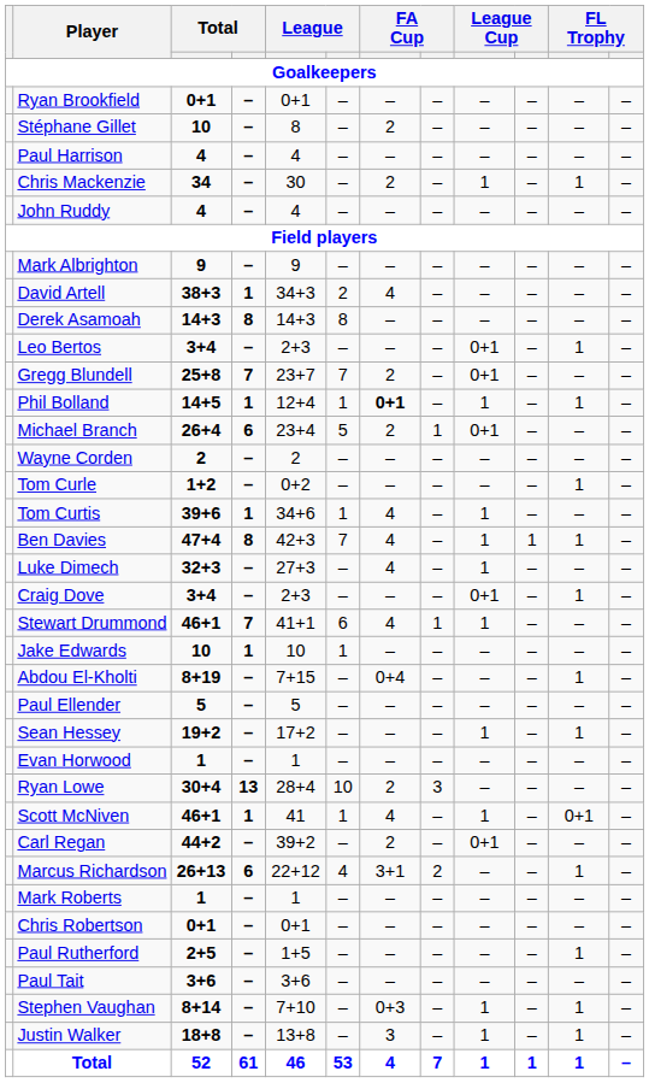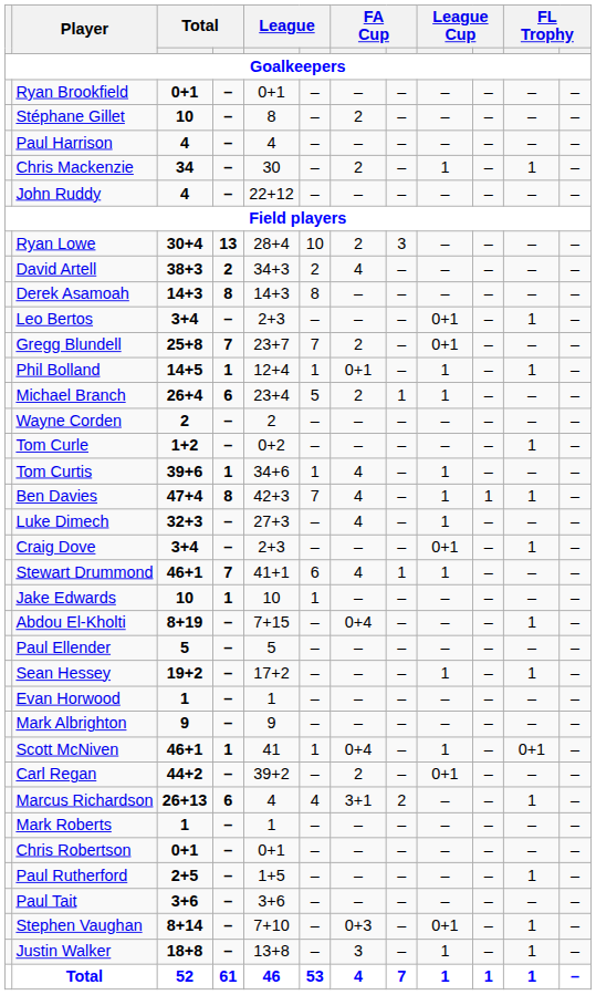 <table class="wikitable"  style="text-align:center;">
 <tr>
 <th rowspan="2" style="font-size:80%;"></th>
 <th rowspan="2">Player</th>
 <th colspan="2">Total</th>
 <th colspan="2"><a href='#'>League</a></th>
 <th colspan="2"><a href='#'>FA<br>Cup</a></th>
 <th colspan="2"><a href='#'>League<br>Cup</a></th>
 <th colspan="2"><a href='#'>FL<br>Trophy</a></th>
 </tr>
 <tr>
 <th style="width: 50px; font-size:80%;"></th>
 <th style="width: 25px; font-size:80%;"></th>
 <th style="width: 50px; font-size:80%;"></th>
 <th style="width: 25px; font-size:80%;"></th>
 <th style="width: 50px; font-size:80%;"></th>
 <th style="width: 25px; font-size:80%;"></th>
 <th style="width: 50px; font-size:80%;"></th>
 <th style="width: 25px; font-size:80%;"></th>
 <th style="width: 50px; font-size:80%;"></th>
 <th style="width: 25px; font-size:80%;"></th>
 </tr>
 <tr>
 <td colspan="12" style="background:white; color:blue; text-align:center;"><strong>Goalkeepers</strong></td>
 </tr>
 <tr>
 <td></td>
 <td align="left"><a href='#'>Ryan Brookfield</a></td>
 <td><strong>0+1</strong></td>
 <td><strong>–</strong></td>
 <td>0+1</td>
 <td>–</td>
 <td>–</td>
 <td>–</td>
 <td>–</td>
 <td>–</td>
 <td>–</td>
 <td>–</td>
 </tr>
 <tr>
 <td></td>
 <td align="left"><a href='#'>Stéphane Gillet</a></td>
 <td><strong>10</strong></td>
 <td><strong>–</strong></td>
 <td>8</td>
 <td>–</td>
 <td>2</td>
 <td>–</td>
 <td>–</td>
 <td>–</td>
 <td>–</td>
 <td>–</td>
 </tr>
 <tr>
 <td></td>
 <td align="left"><a href='#'>Paul Harrison</a></td>
 <td><strong>4</strong></td>
 <td><strong>–</strong></td>
 <td>4</td>
 <td>–</td>
 <td>–</td>
 <td>–</td>
 <td>–</td>
 <td>–</td>
 <td>–</td>
 <td>–</td>
 </tr>
 <tr>
 <td></td>
 <td align="left"><a href='#'>Chris Mackenzie</a></td>
 <td><strong>34</strong></td>
 <td><strong>–</strong></td>
 <td>30</td>
 <td>–</td>
 <td>2</td>
 <td>–</td>
 <td>1</td>
 <td>–</td>
 <td>1</td>
 <td>–</td>
 </tr>
 <tr>
 <td></td>
 <td align="left"><a href='#'>John Ruddy</a></td>
 <td><strong>4</strong></td>
 <td><strong>–</strong></td>
-<td>4</td>
+<td>22+12</td>
 <td>–</td>
 <td>–</td>
 <td>–</td>
 <td>–</td>
 <td>–</td>
 <td>–</td>
 <td>–</td>
 </tr>
 <tr>
 <td colspan="12" style="background:white; color:blue; text-align:center;"><strong>Field players</strong></td>
 </tr>
 <tr>
 <td></td>
-<td align="left"><a href='#'>Mark Albrighton</a></td>
-<td><strong>9</strong></td>
-<td><strong>–</strong></td>
-<td>9</td>
-<td>–</td>
-<td>–</td>
-<td>–</td>
+<td align="left"><a href='#'>Ryan Lowe</a></td>
+<td><strong>30+4</strong></td>
+<td><strong>13</strong></td>
+<td>28+4</td>
+<td>10</td>
+<td>2</td>
+<td>3</td>
 <td>–</td>
 <td>–</td>
 <td>–</td>
 <td>–</td>
 </tr>
 <tr>
 <td></td>
 <td align="left"><a href='#'>David Artell</a></td>
 <td><strong>38+3</strong></td>
-<td><strong>1</strong></td>
+<td><strong>2</strong></td>
 <td>34+3</td>
 <td>2</td>
 <td>4</td>
 <td>–</td>
 <td>–</td>
 <td>–</td>
 <td>–</td>
 <td>–</td>
 </tr>
 <tr>
 <td></td>
 <td align="left"><a href='#'>Derek Asamoah</a></td>
 <td><strong>14+3</strong></td>
 <td><strong>8</strong></td>
 <td>14+3</td>
 <td>8</td>
 <td>–</td>
 <td>–</td>
 <td>–</td>
 <td>–</td>
 <td>–</td>
 <td>–</td>
 </tr>
 <tr>
 <td></td>
 <td align="left"><a href='#'>Leo Bertos</a></td>
 <td><strong>3+4</strong></td>
 <td><strong>–</strong></td>
 <td>2+3</td>
 <td>–</td>
 <td>–</td>
 <td>–</td>
 <td>0+1</td>
 <td>–</td>
 <td>1</td>
 <td>–</td>
 </tr>
 <tr>
 <td></td>
 <td align="left"><a href='#'>Gregg Blundell</a></td>
 <td><strong>25+8</strong></td>
 <td><strong>7</strong></td>
 <td>23+7</td>
 <td>7</td>
 <td>2</td>
 <td>–</td>
 <td>0+1</td>
 <td>–</td>
 <td>–</td>
 <td>–</td>
 </tr>
 <tr>
 <td></td>
 <td align="left"><a href='#'>Phil Bolland</a></td>
 <td><strong>14+5</strong></td>
 <td><strong>1</strong></td>
 <td>12+4</td>
 <td>1</td>
-<td><strong>0+1</strong></td>
+<td>0+1</td>
 <td>–</td>
 <td>1</td>
 <td>–</td>
 <td>1</td>
 <td>–</td>
 </tr>
 <tr>
 <td></td>
 <td align="left"><a href='#'>Michael Branch</a></td>
 <td><strong>26+4</strong></td>
 <td><strong>6</strong></td>
 <td>23+4</td>
 <td>5</td>
 <td>2</td>
 <td>1</td>
-<td>0+1</td>
+<td>1</td>
 <td>–</td>
 <td>–</td>
 <td>–</td>
 </tr>
 <tr>
 <td></td>
 <td align="left"><a href='#'>Wayne Corden</a></td>
 <td><strong>2</strong></td>
 <td><strong>–</strong></td>
 <td>2</td>
 <td>–</td>
 <td>–</td>
 <td>–</td>
 <td>–</td>
 <td>–</td>
 <td>–</td>
 <td>–</td>
 </tr>
 <tr>
 <td></td>
 <td align="left"><a href='#'>Tom Curle</a></td>
 <td><strong>1+2</strong></td>
 <td><strong>–</strong></td>
 <td>0+2</td>
 <td>–</td>
 <td>–</td>
 <td>–</td>
 <td>–</td>
 <td>–</td>
 <td>1</td>
 <td>–</td>
 </tr>
 <tr>
 <td></td>
 <td align="left"><a href='#'>Tom Curtis</a></td>
 <td><strong>39+6</strong></td>
 <td><strong>1</strong></td>
 <td>34+6</td>
 <td>1</td>
 <td>4</td>
 <td>–</td>
 <td>1</td>
 <td>–</td>
 <td>–</td>
 <td>–</td>
 </tr>
 <tr>
 <td></td>
 <td align="left"><a href='#'>Ben Davies</a></td>
 <td><strong>47+4</strong></td>
 <td><strong>8</strong></td>
 <td>42+3</td>
 <td>7</td>
 <td>4</td>
 <td>–</td>
 <td>1</td>
 <td>1</td>
 <td>1</td>
 <td>–</td>
 </tr>
 <tr>
 <td></td>
 <td align="left"><a href='#'>Luke Dimech</a></td>
 <td><strong>32+3</strong></td>
 <td><strong>–</strong></td>
 <td>27+3</td>
 <td>–</td>
 <td>4</td>
 <td>–</td>
 <td>1</td>
 <td>–</td>
 <td>–</td>
 <td>–</td>
 </tr>
 <tr>
 <td></td>
 <td align="left"><a href='#'>Craig Dove</a></td>
 <td><strong>3+4</strong></td>
 <td><strong> – </strong></td>
 <td>2+3</td>
 <td>–</td>
 <td>–</td>
 <td>–</td>
 <td>0+1</td>
 <td>–</td>
 <td>1</td>
 <td>–</td>
 </tr>
 <tr>
 <td></td>
 <td align="left"><a href='#'>Stewart Drummond</a></td>
 <td><strong>46+1</strong></td>
 <td><strong>7</strong></td>
 <td>41+1</td>
 <td>6</td>
 <td>4</td>
 <td>1</td>
 <td>1</td>
 <td>–</td>
 <td>–</td>
 <td>–</td>
 </tr>
 <tr>
 <td></td>
 <td align="left"><a href='#'>Jake Edwards</a></td>
 <td><strong>10</strong></td>
 <td><strong>1</strong></td>
 <td>10</td>
 <td>1</td>
 <td>–</td>
 <td>–</td>
 <td>–</td>
 <td>–</td>
 <td>–</td>
 <td>–</td>
 </tr>
 <tr>
 <td></td>
 <td align="left"><a href='#'>Abdou El-Kholti</a></td>
 <td><strong>8+19</strong></td>
 <td><strong>–</strong></td>
 <td>7+15</td>
 <td>–</td>
 <td>0+4</td>
 <td>–</td>
 <td>–</td>
 <td>–</td>
 <td>1</td>
 <td>–</td>
 </tr>
 <tr>
 <td></td>
 <td align="left"><a href='#'>Paul Ellender</a></td>
 <td><strong>5</strong></td>
 <td><strong>–</strong></td>
 <td>5</td>
 <td>–</td>
 <td>–</td>
 <td>–</td>
 <td>–</td>
 <td>–</td>
 <td>–</td>
 <td>–</td>
 </tr>
 <tr>
 <td></td>
 <td align="left"><a href='#'>Sean Hessey</a></td>
 <td><strong>19+2</strong></td>
 <td><strong>–</strong></td>
 <td>17+2</td>
 <td>–</td>
 <td>–</td>
 <td>–</td>
 <td>1</td>
 <td>–</td>
 <td>1</td>
 <td>–</td>
 </tr>
 <tr>
 <td></td>
 <td align="left"><a href='#'>Evan Horwood</a></td>
 <td><strong>1</strong></td>
 <td><strong>–</strong></td>
 <td>1</td>
 <td>–</td>
 <td>–</td>
 <td>–</td>
 <td>–</td>
 <td>–</td>
 <td>–</td>
 <td>–</td>
 </tr>
 <tr>
 <td></td>
-<td align="left"><a href='#'>Ryan Lowe</a></td>
-<td><strong>30+4</strong></td>
-<td><strong>13</strong></td>
-<td>28+4</td>
-<td>10</td>
-<td>2</td>
-<td>3</td>
+<td align="left"><a href='#'>Mark Albrighton</a></td>
+<td><strong>9</strong></td>
+<td><strong>–</strong></td>
+<td>9</td>
+<td>–</td>
+<td>–</td>
+<td>–</td>
 <td>–</td>
 <td>–</td>
 <td>–</td>
 <td>–</td>
 </tr>
 <tr>
 <td></td>
 <td align="left"><a href='#'>Scott McNiven</a></td>
 <td><strong>46+1</strong></td>
 <td><strong>1</strong></td>
 <td>41</td>
 <td>1</td>
-<td>4</td>
+<td>0+4</td>
 <td>–</td>
 <td>1</td>
 <td>–</td>
 <td>0+1</td>
 <td>–</td>
 </tr>
 <tr>
 <td></td>
 <td align="left"><a href='#'>Carl Regan</a></td>
 <td><strong>44+2</strong></td>
 <td><strong>–</strong></td>
 <td>39+2</td>
 <td>–</td>
 <td>2</td>
 <td>–</td>
 <td>0+1</td>
 <td>–</td>
 <td>–</td>
 <td>–</td>
 </tr>
 <tr>
 <td></td>
 <td align="left"><a href='#'>Marcus Richardson</a></td>
 <td><strong>26+13</strong></td>
 <td><strong>6</strong></td>
-<td>22+12</td>
+<td>4</td>
 <td>4</td>
 <td>3+1</td>
 <td>2</td>
 <td>–</td>
 <td>–</td>
 <td>1</td>
 <td>–</td>
 </tr>
 <tr>
 <td></td>
 <td align="left"><a href='#'>Mark Roberts</a></td>
 <td><strong>1</strong></td>
 <td><strong>–</strong></td>
 <td>1</td>
 <td>–</td>
 <td>–</td>
 <td>–</td>
 <td>–</td>
 <td>–</td>
 <td>–</td>
 <td>–</td>
 </tr>
 <tr>
 <td></td>
 <td align="left"><a href='#'>Chris Robertson</a></td>
 <td><strong>0+1</strong></td>
 <td><strong>–</strong></td>
 <td>0+1</td>
 <td>–</td>
 <td>–</td>
 <td>–</td>
 <td>–</td>
 <td>–</td>
 <td>–</td>
 <td>–</td>
 </tr>
 <tr>
 <td></td>
 <td align="left"><a href='#'>Paul Rutherford</a></td>
 <td><strong>2+5</strong></td>
 <td><strong>–</strong></td>
 <td>1+5</td>
 <td>–</td>
 <td>–</td>
 <td>–</td>
 <td>–</td>
 <td>–</td>
 <td>1</td>
 <td>–</td>
 </tr>
 <tr>
 <td></td>
 <td align="left"><a href='#'>Paul Tait</a></td>
 <td><strong>3+6</strong></td>
 <td><strong>–</strong></td>
 <td>3+6</td>
 <td>–</td>
 <td>–</td>
 <td>–</td>
 <td>–</td>
 <td>–</td>
 <td>–</td>
 <td>–</td>
 </tr>
 <tr>
 <td></td>
 <td align="left"><a href='#'>Stephen Vaughan</a></td>
 <td><strong>8+14</strong></td>
 <td><strong>–</strong></td>
 <td>7+10</td>
 <td>–</td>
 <td>0+3</td>
 <td>–</td>
-<td>1</td>
+<td>0+1</td>
 <td>–</td>
 <td>1</td>
 <td>–</td>
 </tr>
 <tr>
 <td></td>
 <td align="left"><a href='#'>Justin Walker</a></td>
 <td><strong>18+8</strong></td>
 <td><strong> – </strong></td>
 <td>13+8</td>
 <td>–</td>
 <td>3</td>
 <td>–</td>
 <td>1</td>
 <td>–</td>
 <td>1</td>
 <td>–</td>
 </tr>
 <tr style="background:white; color:blue; text-align:center;">
 <td></td>
 <td><strong>Total</strong></td>
 <td><strong>52</strong></td>
 <td><strong>61</strong></td>
 <td><strong>46</strong></td>
 <td><strong>53</strong></td>
 <td><strong>4</strong></td>
 <td><strong>7</strong></td>
 <td><strong>1</strong></td>
 <td><strong>1</strong></td>
 <td><strong>1</strong></td>
 <td><strong>–</strong></td>
 </tr>
 </table>
